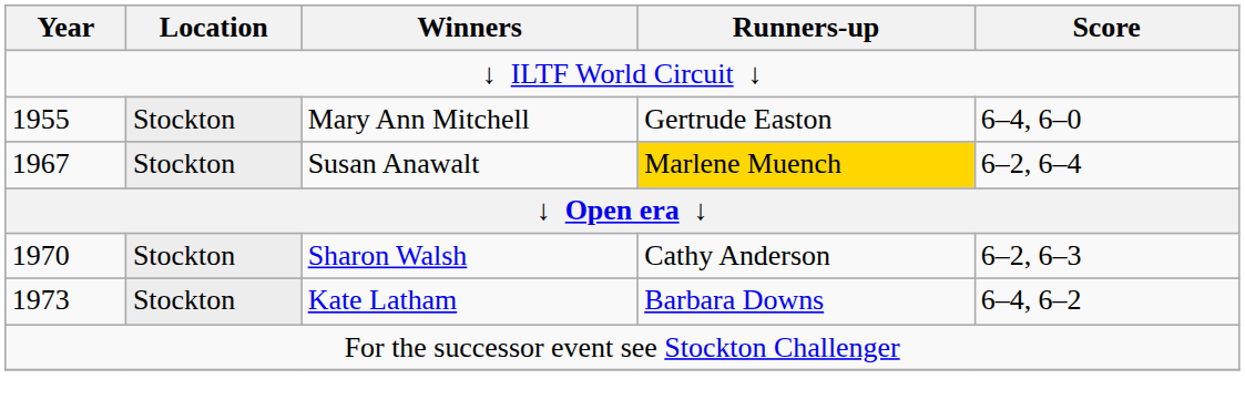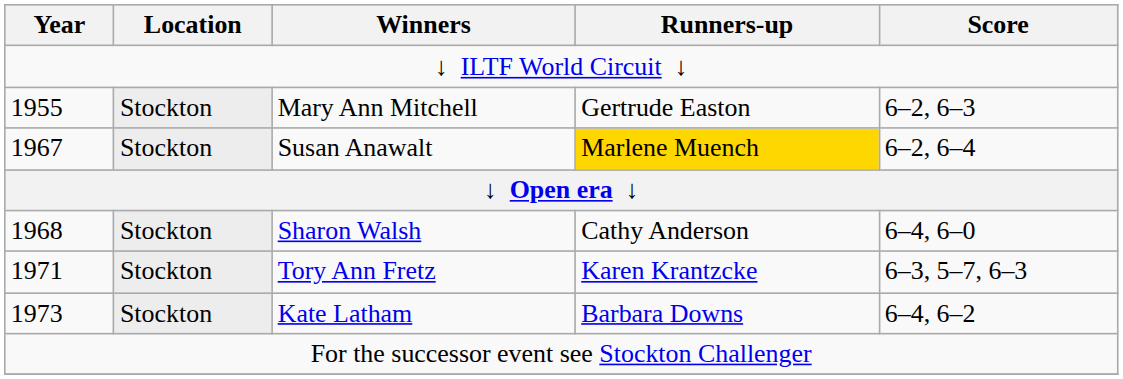 <table class="wikitable sortable">
 <tr>
 <th style="width:60px">Year</th>
 <th style="width:90px">Location</th>
 <th style="width:180px">Winners</th>
 <th style="width:180px">Runners-up</th>
 <th style="width:140px" class="unsortable">Score</th>
 </tr>
 <tr>
 <td colspan=5 align=center>↓  <a href='#'>ILTF World Circuit</a>  ↓</td>
 </tr>
 <tr>
 <td>1955</td>
 <td style="background:#ededed">Stockton</td>
 <td> Mary Ann Mitchell</td>
 <td> Gertrude Easton</td>
-<td>6–4, 6–0</td>
+<td>6–2, 6–3</td>
 </tr>
 <tr>
 <td>1967</td>
 <td style="background:#ededed">Stockton</td>
 <td> Susan Anawalt</td>
 <td style="background: gold;"> Marlene Muench</td>
 <td>6–2, 6–4</td>
 </tr>
 <tr>
 <th colspan=5 align=center>↓  <a href='#'>Open era</a>  ↓</th>
 </tr>
 <tr>
-<td>1970</td>
+<td>1968</td>
 <td style="background:#ededed">Stockton</td>
 <td> <a href='#'>Sharon Walsh</a></td>
 <td> Cathy Anderson</td>
-<td>6–2, 6–3</td>
+<td>6–4, 6–0</td>
+</tr>
+<tr>
+<td>1971</td>
+<td style="background:#ededed">Stockton</td>
+<td> <a href='#'>Tory Ann Fretz</a></td>
+<td> <a href='#'>Karen Krantzcke</a></td>
+<td>6–3, 5–7, 6–3</td>
 </tr>
 <tr>
 <td>1973</td>
 <td style="background:#ededed">Stockton</td>
 <td> <a href='#'>Kate Latham</a></td>
 <td> <a href='#'>Barbara Downs</a></td>
 <td>6–4, 6–2</td>
 </tr>
 <tr>
 <td colspan=5 align=center>For the successor event see <a href='#'>Stockton Challenger</a></td>
 </tr>
 <tr>
 </tr>
 </table>
